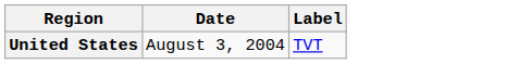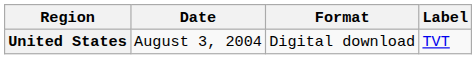 <table class="wikitable plainrowheaders">
 <tr>
 <th scope="col">Region</th>
 <th scope="col">Date</th>
+<th scope="col">Format</th>
 <th scope="col">Label</th>
 </tr>
 <tr>
 <th scope="row">United States</th>
 <td>August 3, 2004</td>
+<td>Digital download</td>
 <td><a href='#'>TVT</a></td>
 </tr>
 </table>
